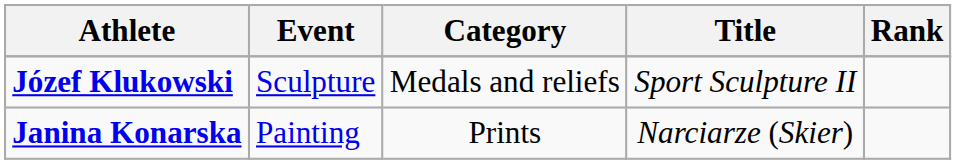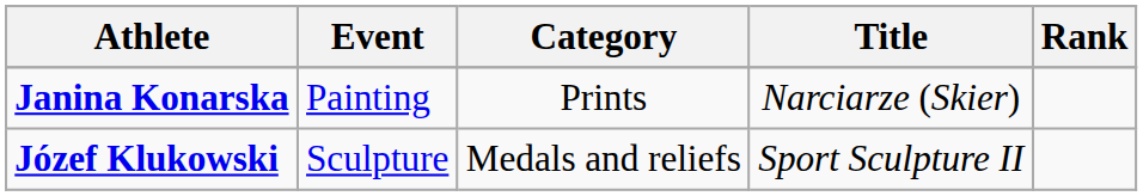 <table class="wikitable" style="font-size:95%">
 <tr>
 <th rowspan="1">Athlete</th>
 <th rowspan="1">Event</th>
 <th colspan="1">Category</th>
 <th colspan=1>Title</th>
 <th colspan=1>Rank</th>
 </tr>
 <tr style="font-size:95%">
 </tr>
 <tr align=center>
+<td align=left><strong><a href='#'>Janina Konarska</a> </strong></td>
+<td align=left><a href='#'>Painting</a></td>
+<td>Prints</td>
+<td><em>Narciarze</em> (<em>Skier</em>)</td>
+<td></td>
+</tr>
+<tr align=center>
 <td align=left><strong><a href='#'>Józef Klukowski</a> </strong></td>
 <td align=left><a href='#'>Sculpture</a></td>
 <td>Medals and reliefs</td>
 <td><em>Sport Sculpture II</em></td>
 <td></td>
 </tr>
-<tr align=center>
-<td align=left><strong><a href='#'>Janina Konarska</a> </strong></td>
-<td align=left><a href='#'>Painting</a></td>
-<td>Prints</td>
-<td><em>Narciarze</em> (<em>Skier</em>)</td>
-<td></td>
-</tr>
 </table>
